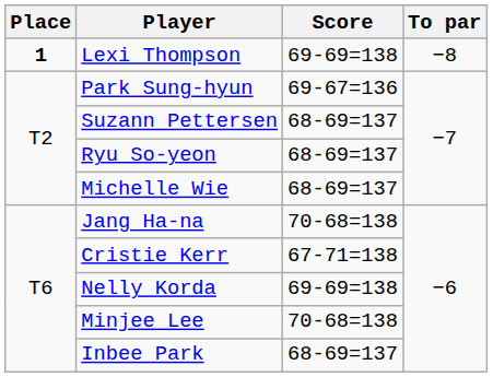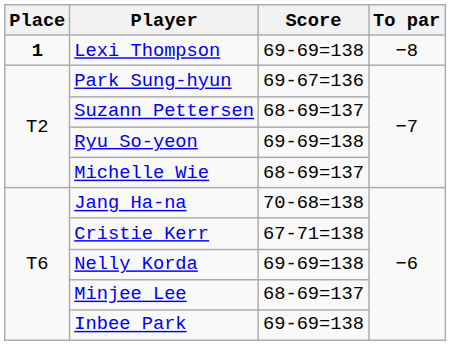 <table class="wikitable">
 <tr>
 <th>Place</th>
 <th>Player</th>
 <th>Score</th>
 <th>To par</th>
 </tr>
 <tr>
 <td align=center><strong>1</strong></td>
 <td> <a href='#'>Lexi Thompson</a></td>
 <td>69-69=138</td>
 <td align=center>−8</td>
 </tr>
 <tr>
 <td rowspan=4 align=center>T2</td>
 <td> <a href='#'>Park Sung-hyun</a></td>
 <td>69-67=136</td>
 <td rowspan=4 align=center>−7</td>
 </tr>
 <tr>
 <td> <a href='#'>Suzann Pettersen</a></td>
 <td>68-69=137</td>
 </tr>
 <tr>
 <td> <a href='#'>Ryu So-yeon</a></td>
-<td>68-69=137</td>
+<td>69-69=138</td>
 </tr>
 <tr>
 <td> <a href='#'>Michelle Wie</a></td>
 <td>68-69=137</td>
 </tr>
 <tr>
 <td rowspan=6 align=center>T6</td>
 <td> <a href='#'>Jang Ha-na</a></td>
 <td>70-68=138</td>
 <td rowspan=6 align=center>−6</td>
 </tr>
 <tr>
 <td> <a href='#'>Cristie Kerr</a></td>
 <td>67-71=138</td>
 </tr>
 <tr>
 <td> <a href='#'>Nelly Korda</a></td>
 <td>69-69=138</td>
 </tr>
 <tr>
 <td> <a href='#'>Minjee Lee</a></td>
-<td>70-68=138</td>
+<td>68-69=137</td>
 </tr>
 <tr>
 <td> <a href='#'>Inbee Park</a></td>
-<td>68-69=137</td>
+<td>69-69=138</td>
 </tr>
 </table>
